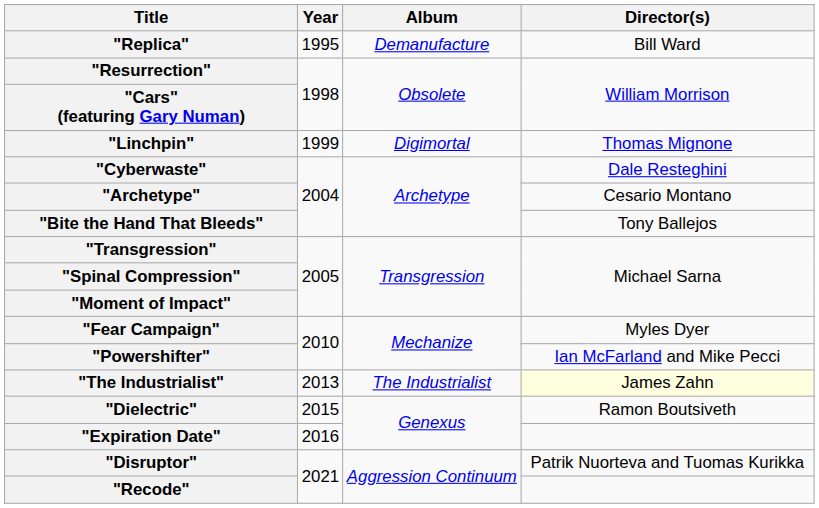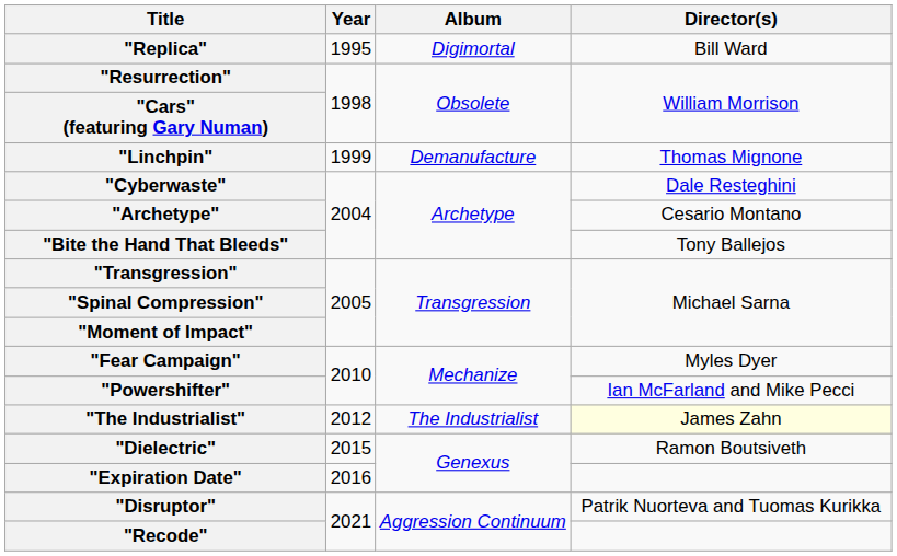 <table class="wikitable plainrowheaders" style="text-align:center;">
 <tr>
 <th scope="col" style="width:17em;">Title</th>
 <th scope="col">Year</th>
 <th scope="col">Album</th>
 <th scope="col" style="width:17em;">Director(s)</th>
 </tr>
 <tr>
 <th scope="row">"Replica"</th>
 <td>1995</td>
-<td><em><a href='#'>Demanufacture</a></em></td>
+<td><em><a href='#'>Digimortal</a></em></td>
 <td>Bill Ward</td>
 </tr>
 <tr>
 <th scope="row">"Resurrection"</th>
 <td rowspan="2">1998</td>
 <td rowspan="2"><em><a href='#'>Obsolete</a></em></td>
 <td rowspan="2"><a href='#'>William Morrison</a></td>
 </tr>
 <tr>
 <th scope="row">"Cars"<br><span>(featuring <a href='#'>Gary Numan</a>)</span></th>
 </tr>
 <tr>
 <th scope="row">"Linchpin"</th>
 <td>1999</td>
-<td><em><a href='#'>Digimortal</a></em></td>
+<td><em><a href='#'>Demanufacture</a></em></td>
 <td><a href='#'>Thomas Mignone</a></td>
 </tr>
 <tr>
 <th scope="row">"Cyberwaste"</th>
 <td rowspan="3">2004</td>
 <td rowspan="3"><em><a href='#'>Archetype</a></em></td>
 <td><a href='#'>Dale Resteghini</a></td>
 </tr>
 <tr>
 <th scope="row">"Archetype"</th>
 <td>Cesario Montano</td>
 </tr>
 <tr>
 <th scope="row">"Bite the Hand That Bleeds"</th>
 <td>Tony Ballejos</td>
 </tr>
 <tr>
 <th scope="row">"Transgression"</th>
 <td rowspan="3">2005</td>
 <td rowspan="3"><em><a href='#'>Transgression</a></em></td>
 <td rowspan="3">Michael Sarna</td>
 </tr>
 <tr>
 <th scope="row">"Spinal Compression"</th>
 </tr>
 <tr>
 <th scope="row">"Moment of Impact"</th>
 </tr>
 <tr>
 <th scope="row">"Fear Campaign"</th>
 <td rowspan="2">2010</td>
 <td rowspan="2"><em><a href='#'>Mechanize</a></em></td>
 <td>Myles Dyer</td>
 </tr>
 <tr>
 <th scope="row">"Powershifter"</th>
 <td><a href='#'>Ian McFarland</a> and Mike Pecci</td>
 </tr>
 <tr>
 <th scope="row">"The Industrialist"</th>
-<td>2013</td>
+<td>2012</td>
 <td><em><a href='#'>The Industrialist</a></em></td>
 <td style="background: lightyellow;">James Zahn</td>
 </tr>
 <tr>
 <th scope="row">"Dielectric"</th>
 <td>2015</td>
 <td rowspan="2"><em><a href='#'>Genexus</a></em></td>
 <td>Ramon Boutsiveth</td>
 </tr>
 <tr>
 <th scope="row">"Expiration Date"</th>
 <td>2016</td>
 <td></td>
 </tr>
 <tr>
 <th scope="row">"Disruptor"</th>
 <td rowspan="2">2021</td>
 <td rowspan="2"><em><a href='#'>Aggression Continuum</a></em></td>
 <td>Patrik Nuorteva and Tuomas Kurikka</td>
 </tr>
 <tr>
 <th scope="row">"Recode"</th>
 </tr>
 </table>
